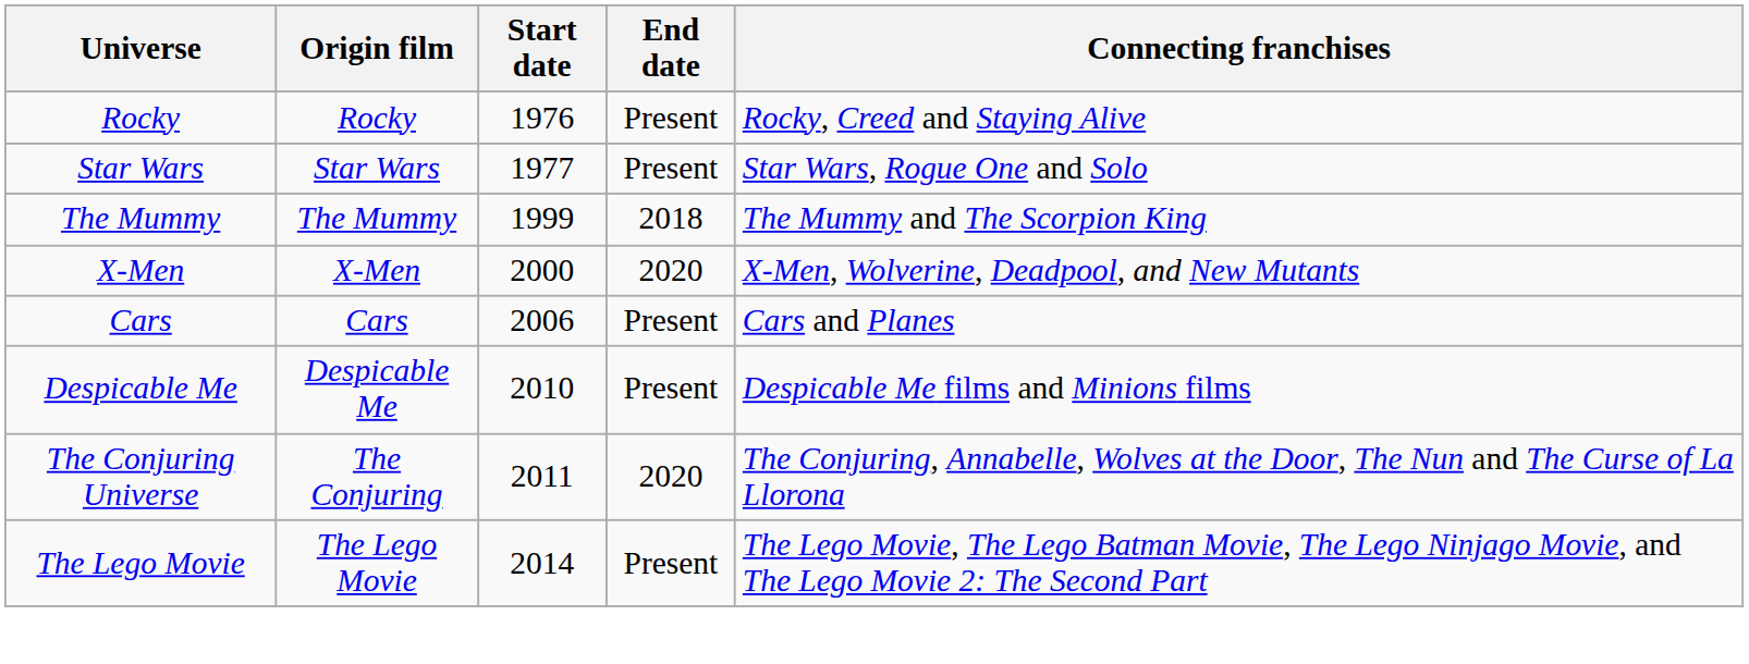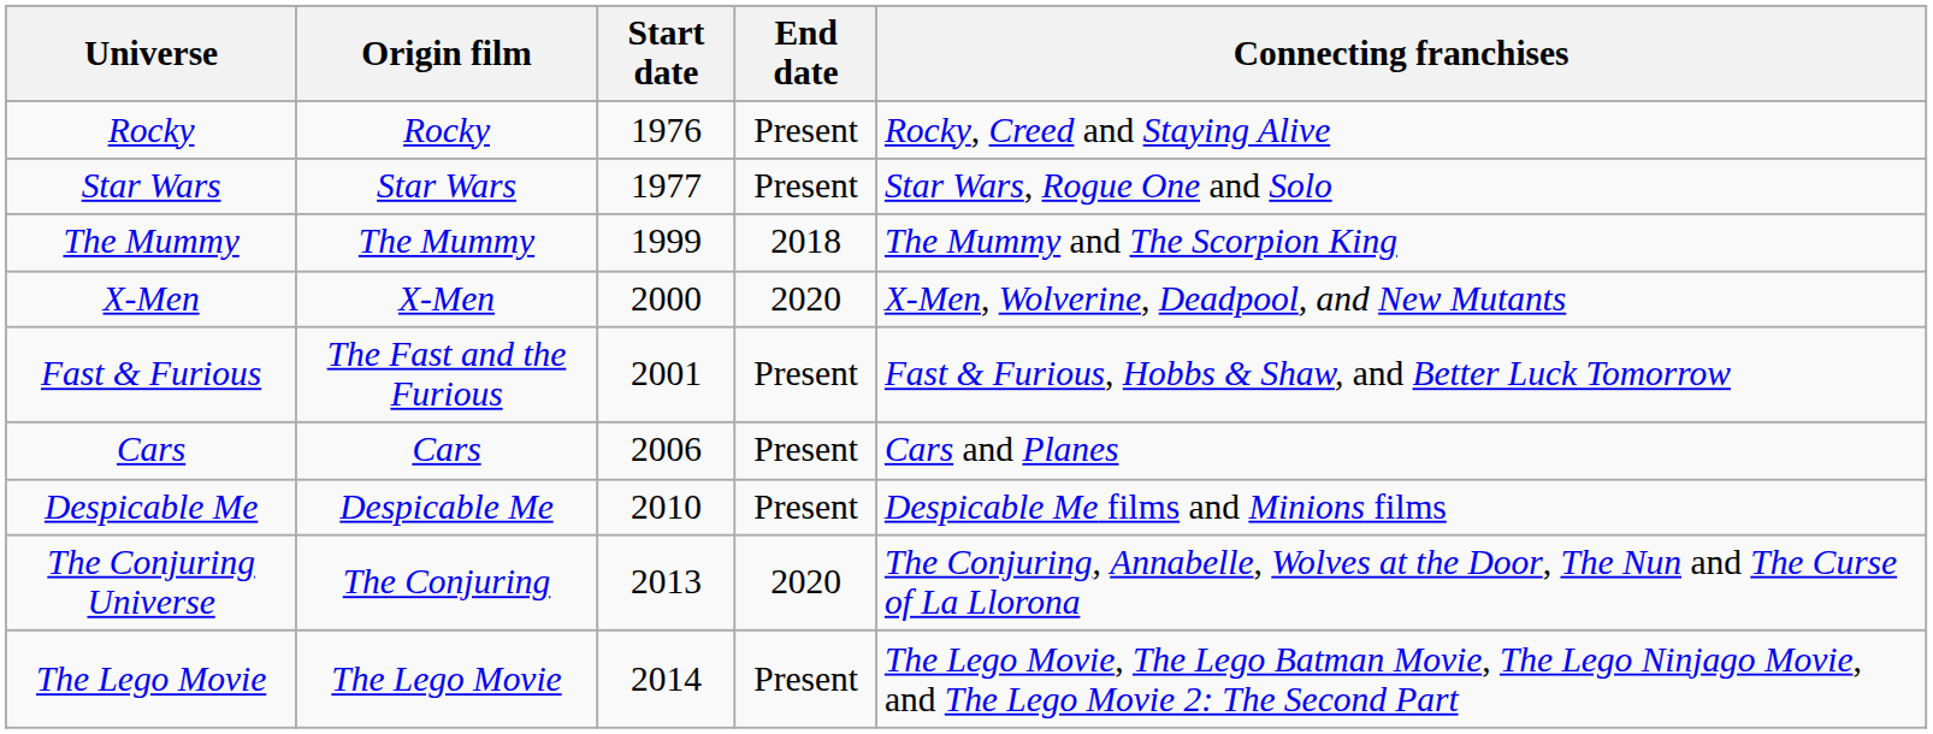 <table class="wikitable sortable">
 <tr>
 <th>Universe</th>
 <th>Origin film</th>
 <th>Start date</th>
 <th>End date</th>
 <th>Connecting franchises</th>
 </tr>
 <tr>
 <td style="text-align:center;"><em><a href='#'>Rocky</a></em></td>
 <td style="text-align:center;"><em><a href='#'>Rocky</a></em></td>
 <td style="text-align:center;">1976</td>
 <td style="text-align:center;">Present</td>
 <td><em><a href='#'>Rocky</a></em>, <em><a href='#'>Creed</a></em> and <em><a href='#'>Staying Alive</a></em></td>
 </tr>
 <tr>
 <td style="text-align:center;"><em><a href='#'>Star Wars</a></em></td>
 <td style="text-align:center;"><em><a href='#'>Star Wars</a></em></td>
 <td style="text-align:center;">1977</td>
 <td style="text-align:center;">Present</td>
 <td><em><a href='#'>Star Wars</a></em>, <em><a href='#'>Rogue One</a></em> and <em><a href='#'>Solo</a></em></td>
 </tr>
 <tr>
 <td style="text-align:center;"><em><a href='#'>The Mummy</a></em></td>
 <td style="text-align:center;"><em><a href='#'>The Mummy</a></em></td>
 <td style="text-align:center;">1999</td>
 <td style="text-align:center;">2018</td>
 <td><em><a href='#'>The Mummy</a></em> and <em><a href='#'>The Scorpion King</a></em></td>
 </tr>
 <tr>
 <td style="text-align:center;"><em><a href='#'>X-Men</a></em></td>
 <td style="text-align:center;"><em><a href='#'>X-Men</a></em></td>
 <td style="text-align:center;">2000</td>
 <td style="text-align:center;">2020</td>
 <td><em><a href='#'>X-Men</a></em>, <em><a href='#'>Wolverine</a></em>, <em><a href='#'>Deadpool</a>, and <a href='#'>New Mutants</a></em></td>
 </tr>
 <tr>
+<td style="text-align:center;"><em><a href='#'>Fast & Furious</a></em></td>
+<td style="text-align:center;"><em><a href='#'>The Fast and the Furious</a></em></td>
+<td style="text-align:center;">2001</td>
+<td style="text-align:center;">Present</td>
+<td><em><a href='#'>Fast & Furious</a></em>, <em><a href='#'>Hobbs & Shaw</a>,</em> and <em><a href='#'>Better Luck Tomorrow</a></em></td>
+</tr>
+<tr>
 <td style="text-align:center;"><em><a href='#'>Cars</a></em></td>
 <td style="text-align:center;"><em><a href='#'>Cars</a></em></td>
 <td style="text-align:center;">2006</td>
 <td style="text-align:center;">Present</td>
 <td><em><a href='#'>Cars</a></em> and <em><a href='#'>Planes</a></em></td>
 </tr>
 <tr>
 <td style="text-align:center;"><em><a href='#'>Despicable Me</a></em></td>
 <td style="text-align:center;"><em><a href='#'>Despicable Me</a></em></td>
 <td style="text-align:center;">2010</td>
 <td style="text-align:center;">Present</td>
 <td><a href='#'><em>Despicable Me</em> films</a> and <a href='#'><em>Minions</em> films</a></td>
 </tr>
 <tr>
 <td style="text-align:center;"><em><a href='#'>The Conjuring Universe</a></em></td>
 <td style="text-align:center;"><em><a href='#'>The Conjuring</a></em></td>
-<td style="text-align:center;">2011</td>
+<td style="text-align:center;">2013</td>
 <td style="text-align:center;">2020</td>
 <td><em><a href='#'>The Conjuring</a></em>, <em><a href='#'>Annabelle</a></em>, <em><a href='#'>Wolves at the Door</a></em>, <em><a href='#'>The Nun</a></em> and <em><a href='#'>The Curse of La Llorona</a></em></td>
 </tr>
 <tr>
 <td style="text-align:center;"><em><a href='#'>The Lego Movie</a></em></td>
 <td style="text-align:center;"><em><a href='#'>The Lego Movie</a></em></td>
 <td style="text-align:center;">2014</td>
 <td style="text-align:center;">Present</td>
 <td><em><a href='#'>The Lego Movie</a></em>, <em><a href='#'>The Lego Batman Movie</a></em>, <em><a href='#'>The Lego Ninjago Movie</a></em>, and <em><a href='#'>The Lego Movie 2: The Second Part</a></em></td>
 </tr>
 </table>
